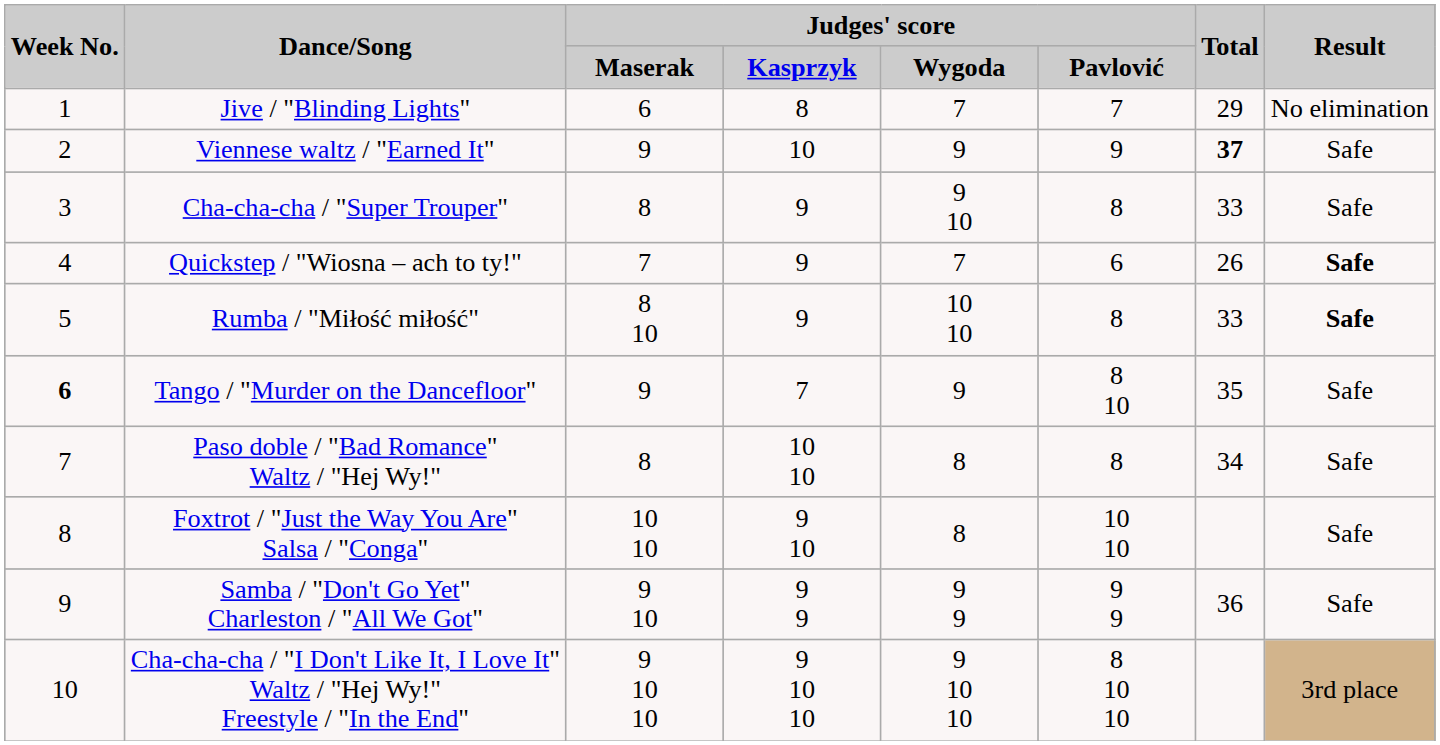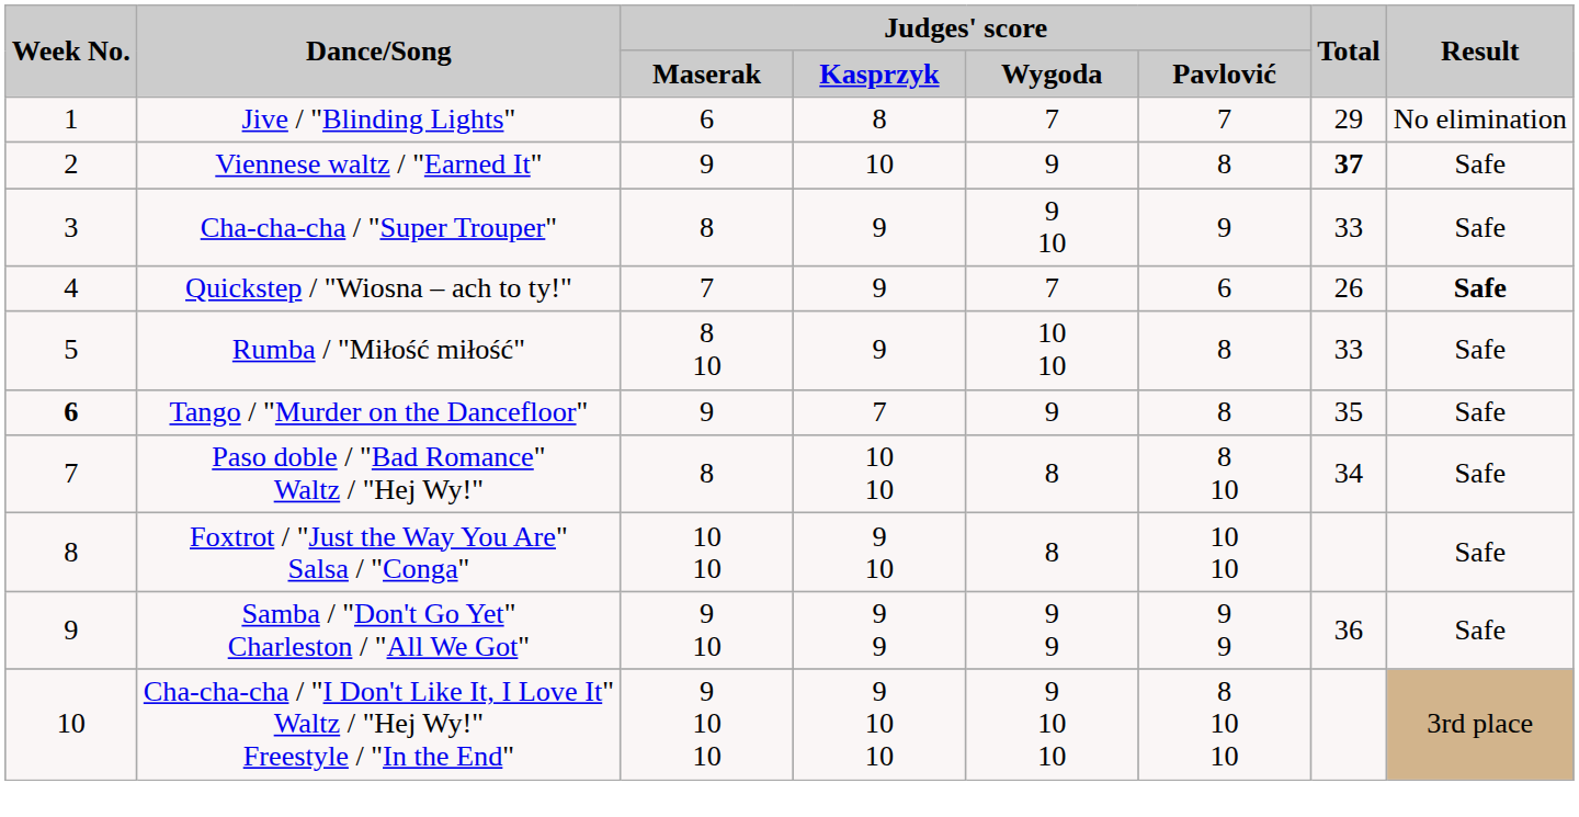 <table class="wikitable collapsible">
 <tr>
 <th rowspan=2 style="background:#ccc; text-align:Center;"><strong>Week No.</strong></th>
 <th rowspan=2 style="background:#ccc; text-align:Center;"><strong>Dance/Song</strong></th>
 <th colspan=4 style="background:#ccc; text-align:Center;"><strong>Judges' score</strong></th>
 <th rowspan=2 style="background:#ccc; text-align:Center;"><strong>Total</strong></th>
 <th rowspan=2 style="background:#ccc; text-align:Center;"><strong>Result</strong></th>
 </tr>
 <tr style="text-align:center; background:#ccc;">
 <td style="width:11%;"><strong>Maserak</strong></td>
 <td style="width:11%;"><a href='#'><strong>Kasprzyk</strong></a></td>
 <td style="width:11%;"><strong>Wygoda</strong></td>
 <td style="width:11%;"><strong>Pavlović</strong></td>
 </tr>
 <tr style="text-align:center; background:#faf6f6;">
 <td>1</td>
 <td><a href='#'>Jive</a> / "<a href='#'>Blinding Lights</a>"</td>
 <td>6</td>
 <td>8</td>
 <td>7</td>
 <td>7</td>
 <td>29</td>
 <td>No elimination</td>
 </tr>
 <tr style="text-align:center; background:#faf6f6;">
 <td>2</td>
 <td><a href='#'>Viennese waltz</a> / "<a href='#'>Earned It</a>"</td>
 <td>9</td>
 <td>10</td>
 <td>9</td>
-<td>9</td>
+<td>8</td>
 <td><strong>37</strong></td>
 <td>Safe</td>
 </tr>
 <tr style="text-align:center; background:#faf6f6;">
 <td>3</td>
 <td><a href='#'>Cha-cha-cha</a> / "<a href='#'>Super Trouper</a>"</td>
 <td>8</td>
 <td>9</td>
 <td>9<br>10</td>
-<td>8</td>
+<td>9</td>
 <td>33</td>
 <td>Safe</td>
 </tr>
 <tr style="text-align:center; background:#faf6f6;">
 <td>4</td>
 <td><a href='#'>Quickstep</a> / "Wiosna – ach to ty!"</td>
 <td>7</td>
 <td>9</td>
 <td>7</td>
 <td>6</td>
 <td>26</td>
 <td><strong>Safe</strong></td>
 </tr>
 <tr style="text-align:center; background:#faf6f6;">
 <td>5</td>
 <td><a href='#'>Rumba</a> / "Miłość miłość"</td>
 <td>8<br>10</td>
 <td>9</td>
 <td>10<br>10</td>
 <td>8</td>
 <td>33</td>
-<td><strong>Safe</strong></td>
+<td>Safe</td>
 </tr>
 <tr style="text-align:center; background:#faf6f6;">
 <td><strong>6</strong></td>
 <td><a href='#'>Tango</a> / "<a href='#'>Murder on the Dancefloor</a>"</td>
 <td>9</td>
 <td>7</td>
 <td>9</td>
-<td>8<br>10</td>
+<td>8</td>
 <td>35</td>
 <td>Safe</td>
 </tr>
 <tr style="text-align:center; background:#faf6f6;">
 <td>7</td>
 <td><a href='#'>Paso doble</a> / "<a href='#'>Bad Romance</a>"<br><a href='#'>Waltz</a> / "Hej Wy!"</td>
 <td>8</td>
 <td>10<br>10</td>
 <td>8</td>
-<td>8</td>
+<td>8<br>10</td>
 <td>34<br></td>
 <td>Safe</td>
 </tr>
 <tr style="text-align:center; background:#faf6f6;">
 <td>8</td>
 <td><a href='#'>Foxtrot</a> / "<a href='#'>Just the Way You Are</a>"<br><a href='#'>Salsa</a> / "<a href='#'>Conga</a>"</td>
 <td>10<br>10</td>
 <td>9<br>10</td>
 <td>8</td>
 <td>10<br>10</td>
 <td><br></td>
 <td>Safe</td>
 </tr>
 <tr style="text-align:center; background:#faf6f6;">
 <td>9</td>
 <td><a href='#'>Samba</a> / "<a href='#'>Don't Go Yet</a>"<br><a href='#'>Charleston</a> / "<a href='#'>All We Got</a>"</td>
 <td>9<br>10</td>
 <td>9<br>9</td>
 <td>9<br>9</td>
 <td>9<br>9</td>
 <td>36<br></td>
 <td>Safe</td>
 </tr>
 <tr style="text-align:center; background:#faf6f6;">
 <td>10</td>
 <td><a href='#'>Cha-cha-cha</a> / "<a href='#'>I Don't Like It, I Love It</a>"<br><a href='#'>Waltz</a> / "Hej Wy!"<br><a href='#'>Freestyle</a> / "<a href='#'>In the End</a>"</td>
 <td>9<br>10<br>10</td>
 <td>9<br>10<br>10</td>
 <td>9<br>10<br>10</td>
 <td>8<br>10<br>10</td>
 <td><br><br></td>
 <td bgcolor="tan">3rd place</td>
 </tr>
 </table>
